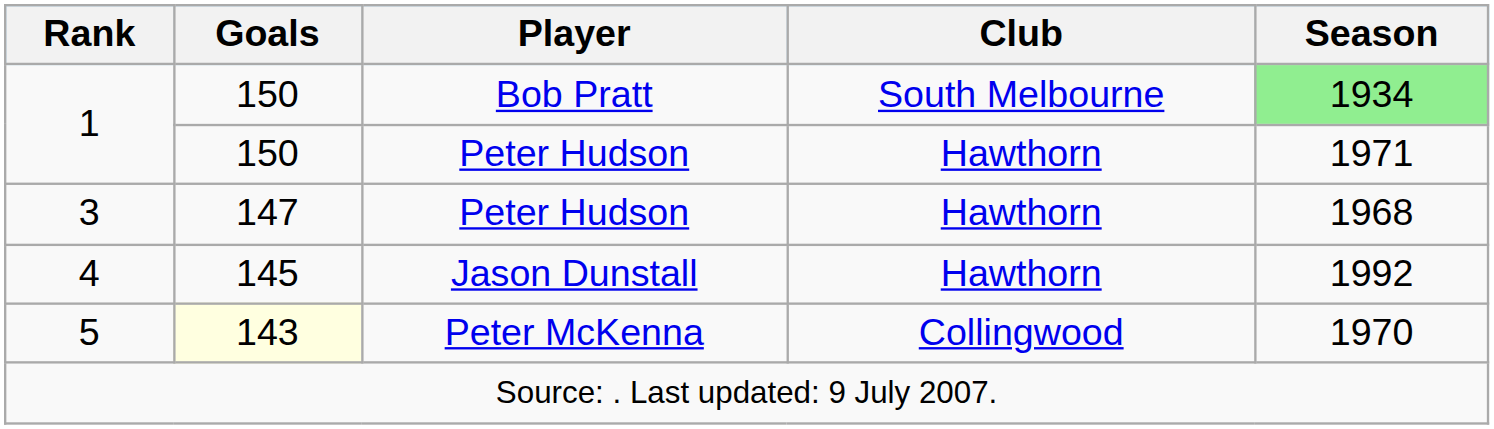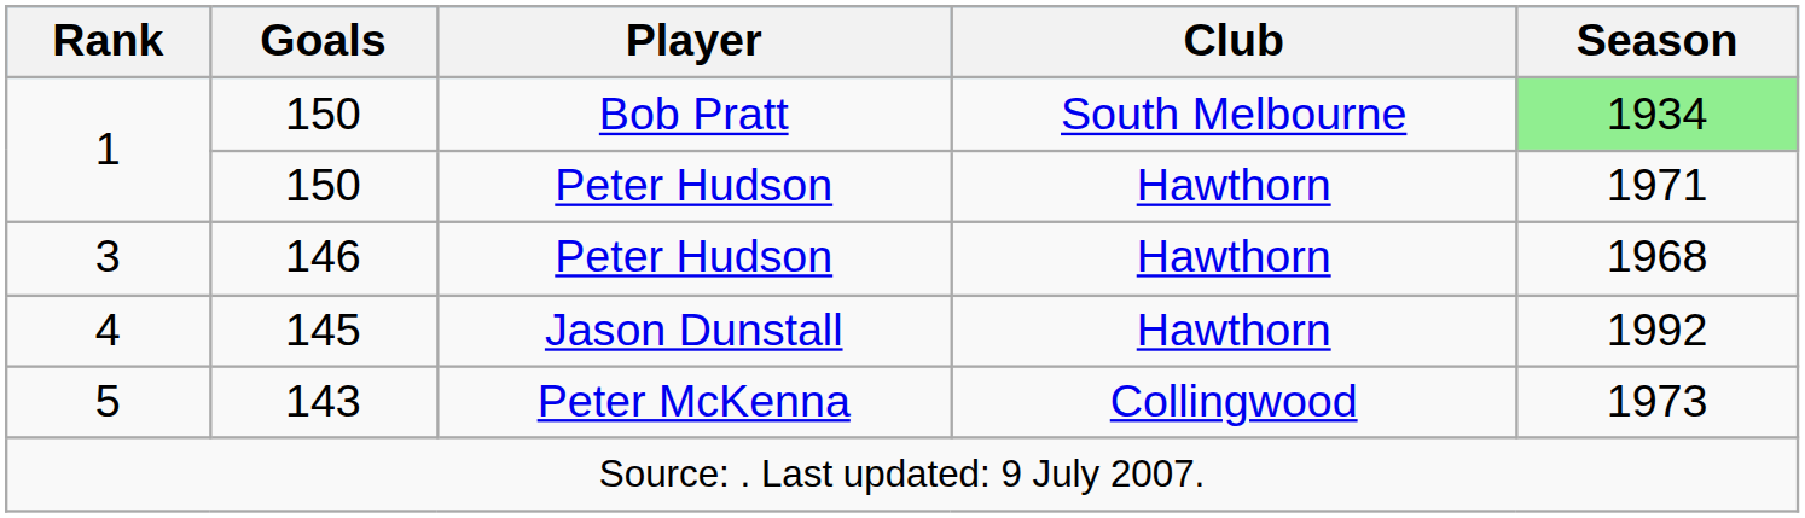 <table class="wikitable" style="text-align:center; width:50%;">
 <tr style="background:#87cefa;">
 <th>Rank</th>
 <th>Goals</th>
 <th>Player</th>
 <th>Club</th>
 <th>Season</th>
 </tr>
 <tr>
 <td rowspan=2>1</td>
 <td>150</td>
 <td><a href='#'>Bob Pratt</a></td>
 <td><a href='#'>South Melbourne</a></td>
 <td style="background: lightgreen;">1934</td>
 </tr>
 <tr>
 <td>150</td>
 <td><a href='#'>Peter Hudson</a></td>
 <td><a href='#'>Hawthorn</a></td>
 <td>1971</td>
 </tr>
 <tr>
 <td>3</td>
-<td>147</td>
+<td>146</td>
 <td><a href='#'>Peter Hudson</a></td>
 <td><a href='#'>Hawthorn</a></td>
 <td>1968</td>
 </tr>
 <tr>
 <td>4</td>
 <td>145</td>
 <td><a href='#'>Jason Dunstall</a></td>
 <td><a href='#'>Hawthorn</a></td>
 <td>1992</td>
 </tr>
 <tr>
 <td>5</td>
-<td style="background: lightyellow;">143</td>
+<td>143</td>
 <td><a href='#'>Peter McKenna</a></td>
 <td><a href='#'>Collingwood</a></td>
-<td>1970</td>
+<td>1973</td>
 </tr>
 <tr>
 <td colspan=7><small>Source: . Last updated: 9 July 2007.</small></td>
 </tr>
 </table>
